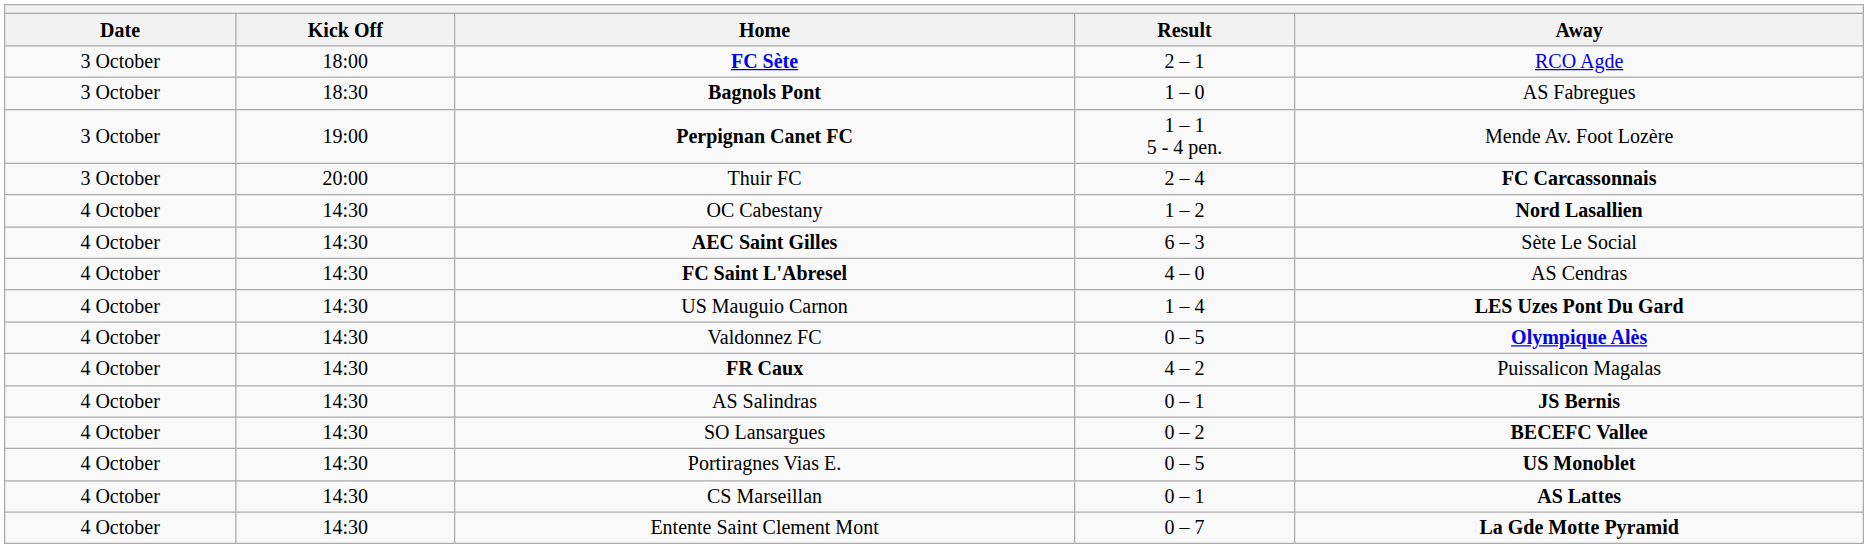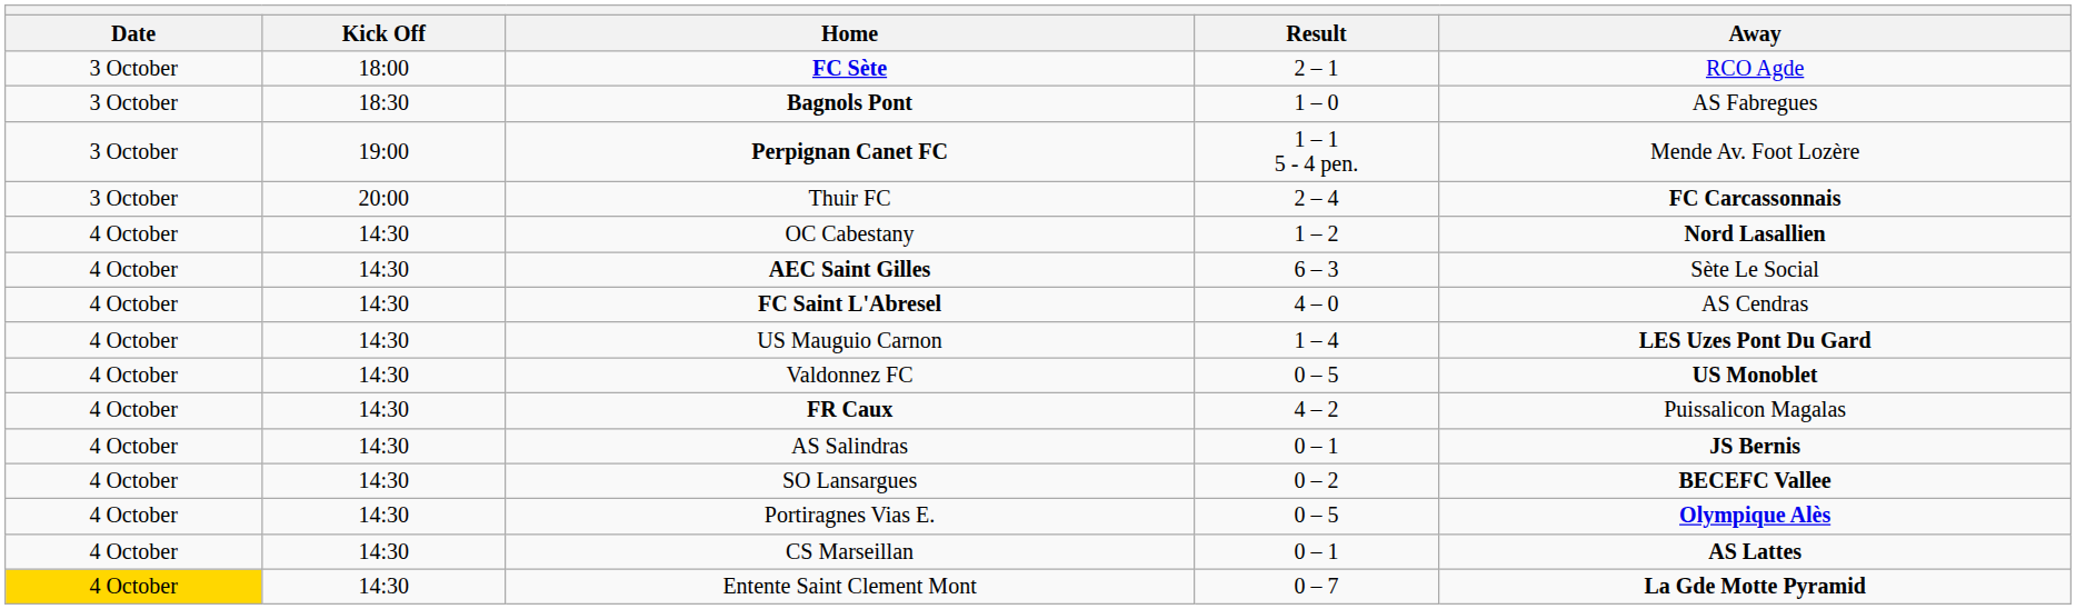 <table class="wikitable collapsible collapsed" style="font-size: 100%; margin:0px;" width="75%">
 <tr>
 <th colspan="7" style="text-align:left;"></th>
 </tr>
 <tr>
 <th><strong>Date</strong></th>
 <th><strong>Kick Off</strong></th>
 <th><strong>Home</strong></th>
 <th><strong>Result</strong></th>
 <th><strong>Away</strong></th>
 </tr>
 <tr>
 <td align=center>3 October</td>
 <td align=center>18:00</td>
 <td align=center><strong><a href='#'>FC Sète</a></strong></td>
 <td align=center>2 – 1</td>
 <td align=center><a href='#'>RCO Agde</a></td>
 </tr>
 <tr>
 <td align=center>3 October</td>
 <td align=center>18:30</td>
 <td align=center><strong>Bagnols Pont</strong></td>
 <td align=center>1 – 0</td>
 <td align=center>AS Fabregues</td>
 </tr>
 <tr>
 <td align=center>3 October</td>
 <td align=center>19:00</td>
 <td align=center><strong>Perpignan Canet FC</strong></td>
 <td align=center>1 – 1 <br> 5 - 4 pen.</td>
 <td align=center>Mende Av. Foot Lozère</td>
 </tr>
 <tr>
 <td align=center>3 October</td>
 <td align=center>20:00</td>
 <td align=center>Thuir FC</td>
 <td align=center>2 – 4</td>
 <td align=center><strong>FC Carcassonnais</strong></td>
 </tr>
 <tr>
 <td align=center>4 October</td>
 <td align=center>14:30</td>
 <td align=center>OC Cabestany</td>
 <td align=center>1 – 2</td>
 <td align=center><strong>Nord Lasallien</strong></td>
 </tr>
 <tr>
 <td align=center>4 October</td>
 <td align=center>14:30</td>
 <td align=center><strong>AEC Saint Gilles</strong></td>
 <td align=center>6 – 3</td>
 <td align=center>Sète Le Social</td>
 </tr>
 <tr>
 <td align=center>4 October</td>
 <td align=center>14:30</td>
 <td align=center><strong>FC Saint L'Abresel</strong></td>
 <td align=center>4 – 0</td>
 <td align=center>AS Cendras</td>
 </tr>
 <tr>
 <td align=center>4 October</td>
 <td align=center>14:30</td>
 <td align=center>US Mauguio Carnon</td>
 <td align=center>1 – 4</td>
 <td align=center><strong>LES Uzes Pont Du Gard</strong></td>
 </tr>
 <tr>
 <td align=center>4 October</td>
 <td align=center>14:30</td>
 <td align=center>Valdonnez FC</td>
 <td align=center>0 – 5</td>
-<td align=center><strong><a href='#'>Olympique Alès</a></strong></td>
+<td align=center><strong>US Monoblet</strong></td>
 </tr>
 <tr>
 <td align=center>4 October</td>
 <td align=center>14:30</td>
 <td align=center><strong>FR Caux</strong></td>
 <td align=center>4 – 2</td>
 <td align=center>Puissalicon Magalas</td>
 </tr>
 <tr>
 <td align=center>4 October</td>
 <td align=center>14:30</td>
 <td align=center>AS Salindras</td>
 <td align=center>0 – 1</td>
 <td align=center><strong>JS Bernis</strong></td>
 </tr>
 <tr>
 <td align=center>4 October</td>
 <td align=center>14:30</td>
 <td align=center>SO Lansargues</td>
 <td align=center>0 – 2</td>
 <td align=center><strong>BECEFC Vallee</strong></td>
 </tr>
 <tr>
 <td align=center>4 October</td>
 <td align=center>14:30</td>
 <td align=center>Portiragnes Vias E.</td>
 <td align=center>0 – 5</td>
-<td align=center><strong>US Monoblet</strong></td>
+<td align=center><strong><a href='#'>Olympique Alès</a></strong></td>
 </tr>
 <tr>
 <td align=center>4 October</td>
 <td align=center>14:30</td>
 <td align=center>CS Marseillan</td>
 <td align=center>0 – 1</td>
 <td align=center><strong>AS Lattes</strong></td>
 </tr>
 <tr>
-<td align=center>4 October</td>
+<td align=center style="background: gold;">4 October</td>
 <td align=center>14:30</td>
 <td align=center>Entente Saint Clement Mont</td>
 <td align=center>0 – 7</td>
 <td align=center><strong>La Gde Motte Pyramid</strong></td>
 </tr>
 </table>
